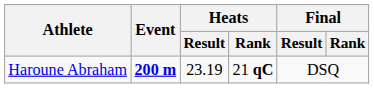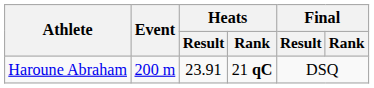 <table class="wikitable" style="font-size:90%">
 <tr>
 <th rowspan=2>Athlete</th>
 <th rowspan=2>Event</th>
 <th colspan=2>Heats</th>
 <th colspan=2>Final</th>
 </tr>
 <tr style="font-size:95%">
 <th>Result</th>
 <th>Rank</th>
 <th>Result</th>
 <th>Rank</th>
 </tr>
 <tr align=center>
 <td align=left><a href='#'>Haroune Abraham</a></td>
-<td align=left><strong><a href='#'>200 m</a></strong></td>
-<td>23.19</td>
+<td align=left><a href='#'>200 m</a></td>
+<td>23.91</td>
 <td>21 <strong>qC</strong></td>
 <td colspan=2>DSQ</td>
 </tr>
 </table>
